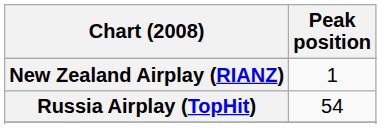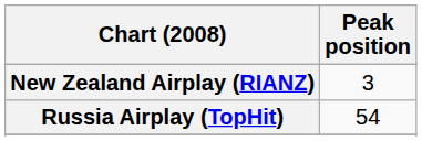 <table class="wikitable sortable plainrowheaders" style="text-align:center">
 <tr>
 <th scope="col">Chart (2008)</th>
 <th scope="col">Peak<br>position</th>
 </tr>
 <tr>
 </tr>
 <tr>
 </tr>
 <tr>
 </tr>
 <tr>
 </tr>
 <tr>
 </tr>
 <tr>
 <th scope="row">New Zealand Airplay (<a href='#'>RIANZ</a>)</th>
-<td>1</td>
+<td>3</td>
 </tr>
 <tr>
 <th scope="row">Russia Airplay (<a href='#'>TopHit</a>)</th>
 <td>54</td>
 </tr>
 <tr>
 </tr>
 <tr>
 </tr>
 </table>
